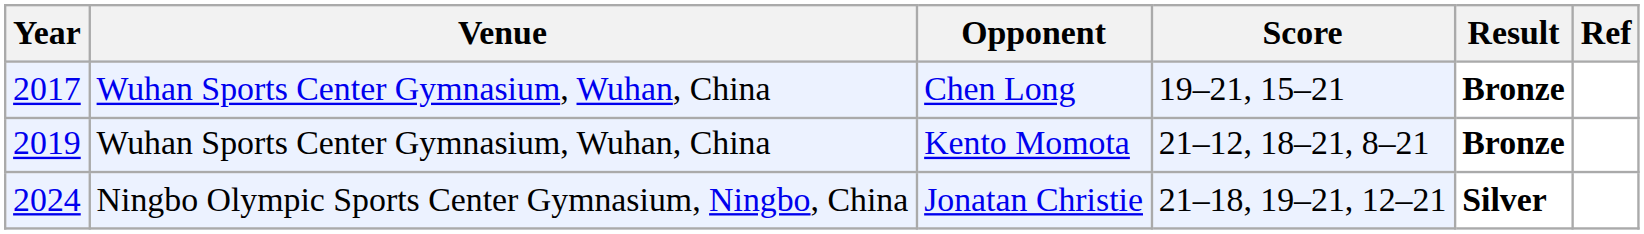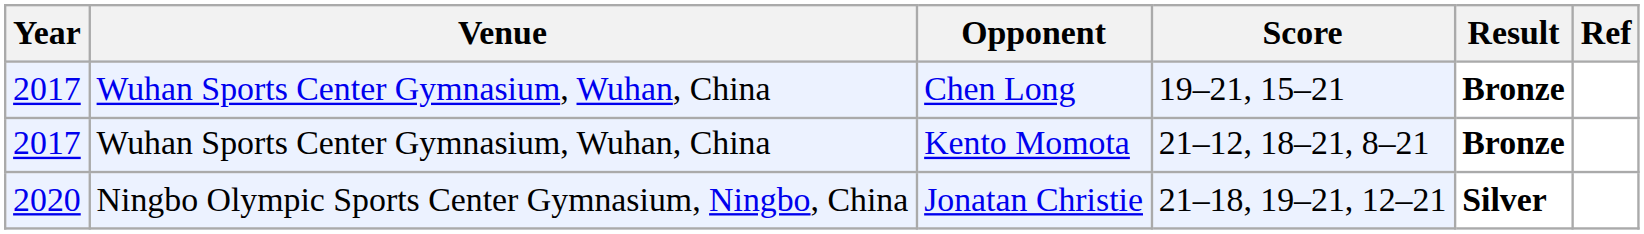 <table class="sortable wikitable" style="font-size: 90%;">
 <tr>
 <th>Year</th>
 <th>Venue</th>
 <th>Opponent</th>
 <th>Score</th>
 <th>Result</th>
 <th>Ref</th>
 </tr>
 <tr style="background:#ECF2FF">
 <td align="center"><a href='#'>2017</a></td>
 <td align="left"><a href='#'>Wuhan Sports Center Gymnasium</a>, <a href='#'>Wuhan</a>, China</td>
 <td align="left"> <a href='#'>Chen Long</a></td>
 <td align="left">19–21, 15–21</td>
 <td style="text-align:left; background:white"> <strong>Bronze</strong></td>
 <td style="text-align:center; background:white"></td>
 </tr>
 <tr style="background:#ECF2FF">
-<td align="center"><a href='#'>2019</a></td>
+<td align="center"><a href='#'>2017</a></td>
 <td align="left">Wuhan Sports Center Gymnasium, Wuhan, China</td>
 <td align="left"> <a href='#'>Kento Momota</a></td>
 <td align="left">21–12, 18–21, 8–21</td>
 <td style="text-align:left; background:white"> <strong>Bronze</strong></td>
 <td style="text-align:center; background:white"></td>
 </tr>
 <tr style="background:#ECF2FF">
-<td align="center"><a href='#'>2024</a></td>
+<td align="center"><a href='#'>2020</a></td>
 <td align="left">Ningbo Olympic Sports Center Gymnasium, <a href='#'>Ningbo</a>, China</td>
 <td align="left"> <a href='#'>Jonatan Christie</a></td>
 <td align="left">21–18, 19–21, 12–21</td>
 <td style="text-align:left; background:white"> <strong>Silver</strong></td>
 <td style="text-align:center; background:white"></td>
 </tr>
 </table>
